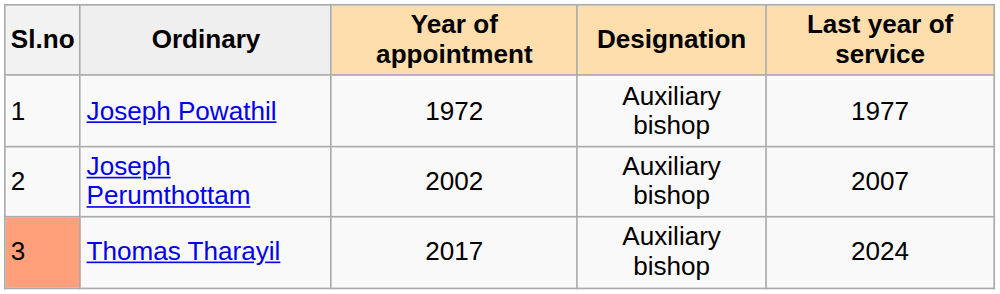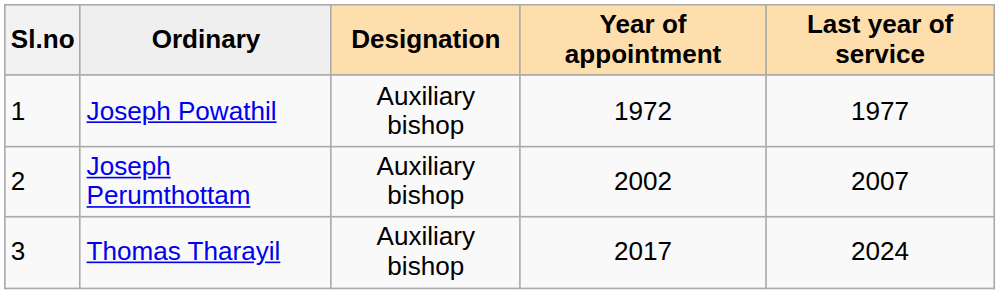 <table class="wikitable">
 <tr>
 <th>Sl.no</th>
 <th style="background: #efefef;">Ordinary</th>
+<th style="background: #ffdead;">Designation</th>
 <th style="background: #ffdead;">Year of appointment</th>
-<th style="background: #ffdead;">Designation</th>
 <th style="background: #ffdead;">Last year of service</th>
 </tr>
 <tr>
 <td>1</td>
 <td><a href='#'>Joseph Powathil</a></td>
+<td align="center">Auxiliary bishop</td>
 <td align="center">1972</td>
-<td align="center">Auxiliary bishop</td>
 <td align="center">1977</td>
 </tr>
 <tr>
 <td>2</td>
 <td><a href='#'>Joseph Perumthottam</a></td>
+<td align="center">Auxiliary bishop</td>
 <td align="center">2002</td>
-<td align="center">Auxiliary bishop</td>
 <td align="center">2007</td>
 </tr>
 <tr>
-<td style="background: lightsalmon;">3</td>
+<td>3</td>
 <td><a href='#'>Thomas Tharayil</a></td>
+<td align="center">Auxiliary bishop</td>
 <td align="center">2017</td>
-<td align="center">Auxiliary bishop</td>
 <td align="center">2024</td>
 </tr>
 </table>
